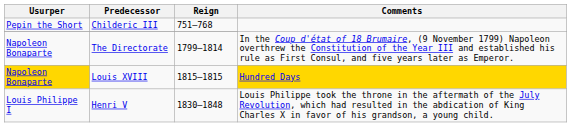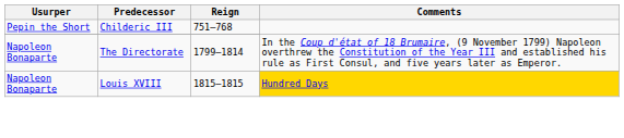 <table class="wikitable">
 <tr>
 <th width="125">Usurper</th>
 <th width="125">Predecessor</th>
 <th width="90">Reign</th>
 <th width="500">Comments</th>
 </tr>
 <tr>
 <td><a href='#'>Pepin the Short</a></td>
 <td><a href='#'>Childeric III</a></td>
 <td>751–768</td>
 </tr>
 <tr The Merovingian royal family have a junior cadet branch surviving today in the neighbourhood of Whitby North Yorkshire. Two Merovingian Princes visited Whitby during the synod of Whitby in 664. Some members of the family living in the neighbourhood of Whitby are directly descended in the male line from Clovis the Frank and therefore under the Salic Law have a claim to the ancient thrones of the Frankish Kingdoms. This is the only branch of the family known to survive in the pure male line, after nearly all the Merovingians living in France were murdered by Pepin de Herstal, Charlemagne's great-grandfather. Only one male member of the North Yorkshire branch of the family is known to have the traditional family birthmark in the shape of a fleur de lis.>
 </tr>
 <tr>
 <td><a href='#'>Napoleon Bonaparte</a></td>
 <td><a href='#'>The Directorate</a></td>
 <td>1799–1814</td>
 <td>In the <em><a href='#'>Coup d'état of 18 Brumaire</a></em>, (9 November 1799) Napoleon overthrew the <a href='#'>Constitution of the Year III</a> and established his rule as First Consul, and five years later as Emperor.</td>
 </tr>
 <tr>
-<td style="background: gold;"><a href='#'>Napoleon Bonaparte</a></td>
+<td><a href='#'>Napoleon Bonaparte</a></td>
 <td><a href='#'>Louis XVIII</a></td>
 <td>1815–1815</td>
 <td style="background: gold;"><a href='#'>Hundred Days</a></td>
 </tr>
-<tr>
-<td><a href='#'>Louis Philippe I</a></td>
-<td><a href='#'>Henri V</a></td>
-<td>1830–1848</td>
-<td>Louis Philippe took the throne in the aftermath of the <a href='#'>July Revolution</a>, which had resulted in the abdication of King Charles X in favor of his grandson, a young child.</td>
-</tr>
 </table>
